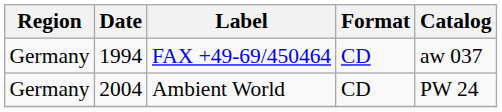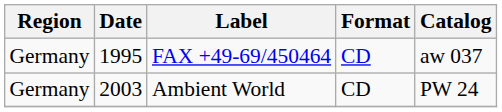 <table class="wikitable">
 <tr>
 <th>Region</th>
 <th>Date</th>
 <th>Label</th>
 <th>Format</th>
 <th>Catalog</th>
 </tr>
 <tr>
 <td>Germany</td>
-<td>1994</td>
+<td>1995</td>
 <td><a href='#'>FAX +49-69/450464</a></td>
 <td><a href='#'>CD</a></td>
 <td>aw 037</td>
 </tr>
 <tr>
 <td>Germany</td>
-<td>2004</td>
+<td>2003</td>
 <td>Ambient World</td>
 <td>CD</td>
 <td>PW 24</td>
 </tr>
 <tr>
 </tr>
 </table>
